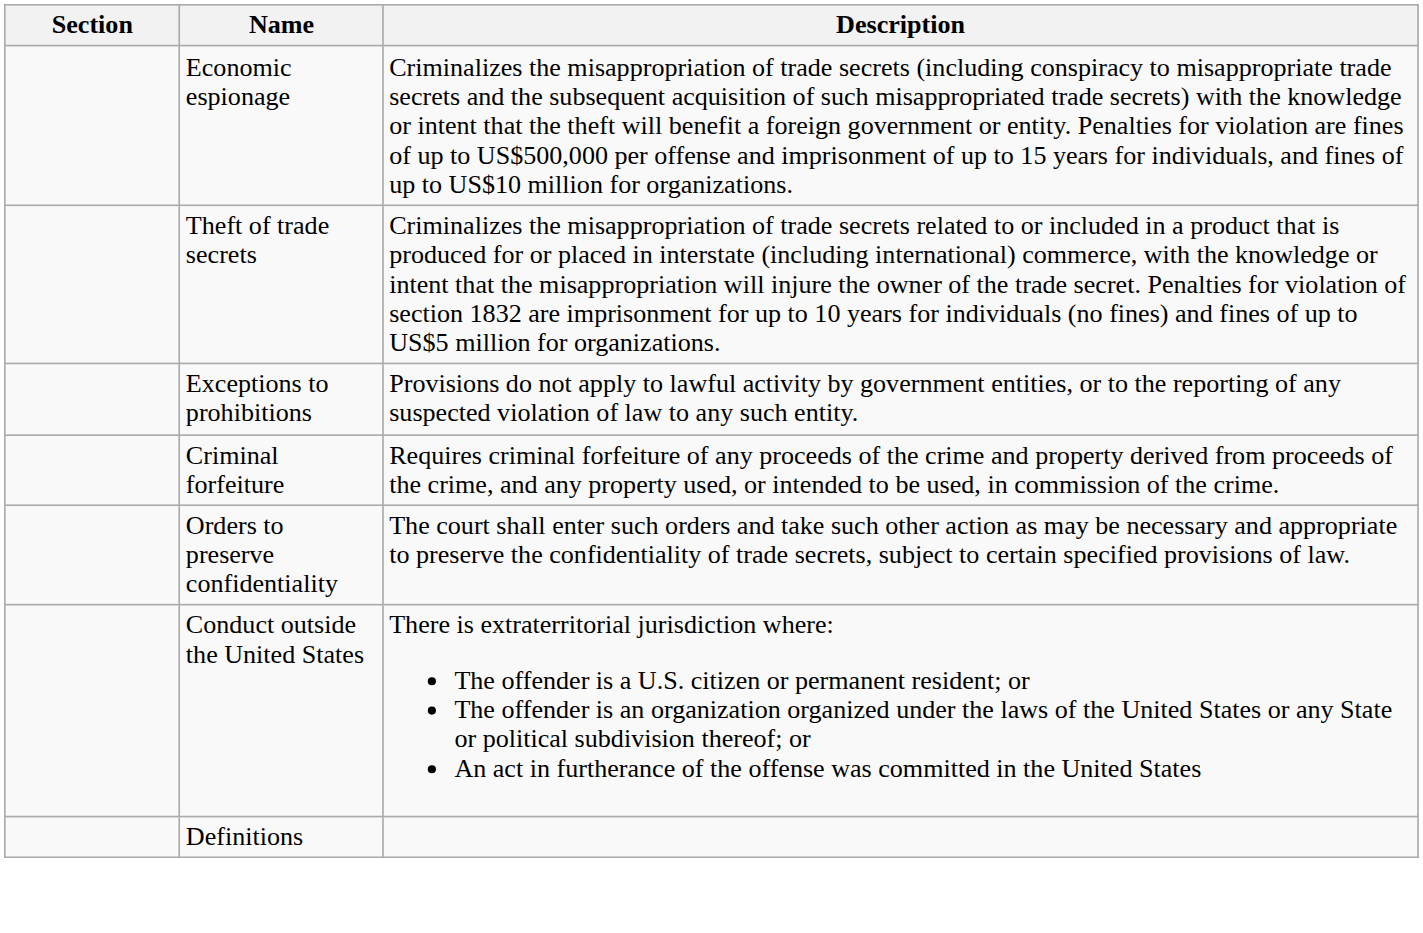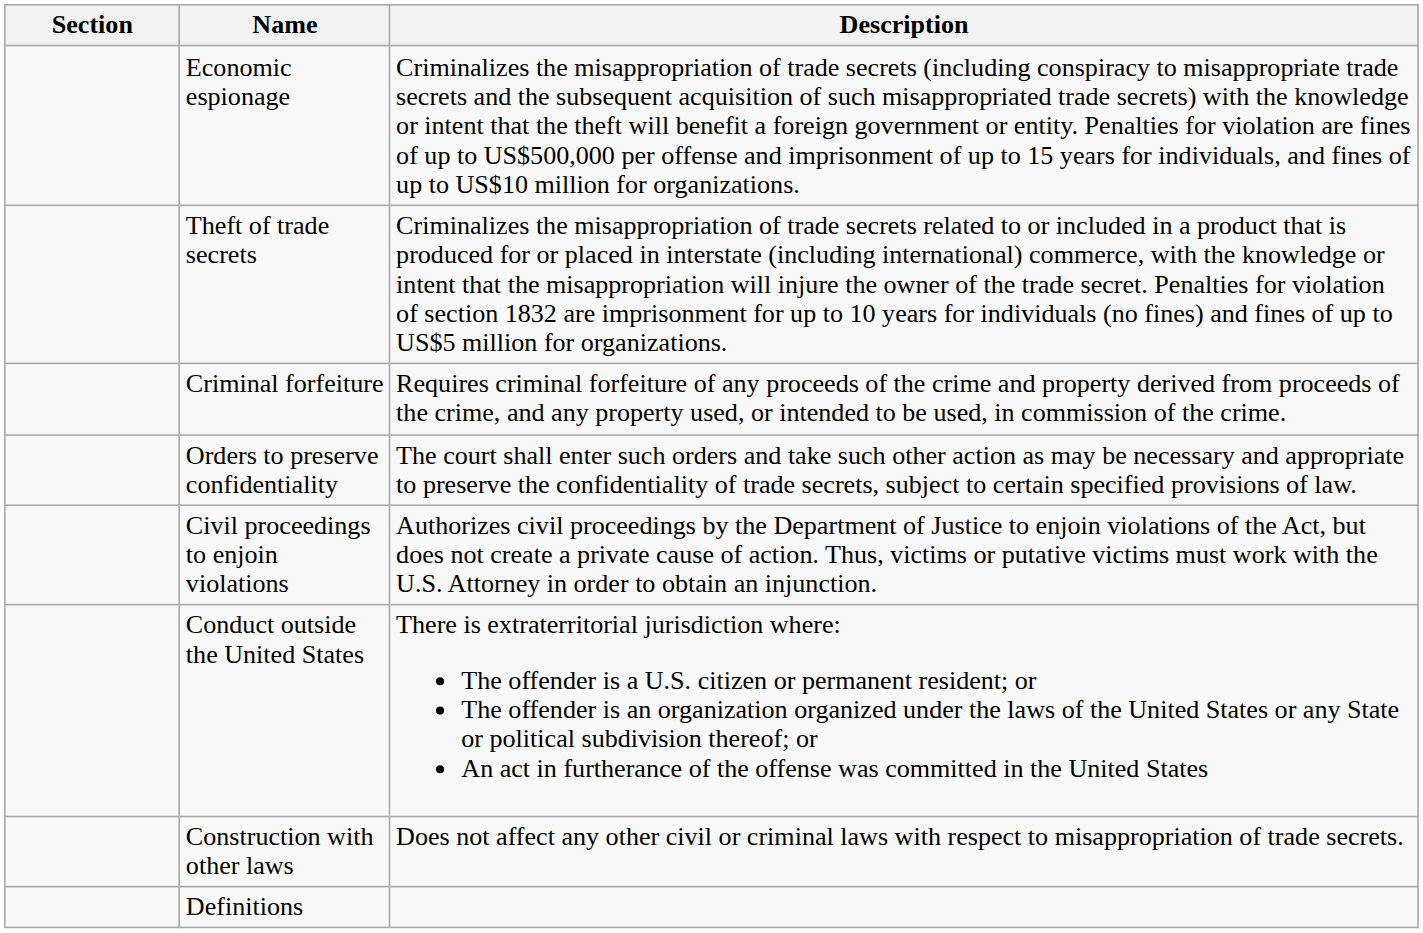 <table class="wikitable">
 <tr valign="top">
 <th width="100pt">Section</th>
 <th>Name</th>
 <th>Description</th>
 </tr>
 <tr valign="top">
 <td></td>
 <td>Economic espionage</td>
 <td>Criminalizes the misappropriation of trade secrets (including conspiracy to misappropriate trade secrets and the subsequent acquisition of such misappropriated trade secrets) with the knowledge or intent that the theft will benefit a foreign government or entity.  Penalties for violation are fines of up to US$500,000 per offense and imprisonment of up to 15 years for individuals, and fines of up to US$10 million for organizations.</td>
 </tr>
 <tr valign="top">
 <td></td>
 <td>Theft of trade secrets</td>
 <td>Criminalizes the misappropriation of trade secrets related to or included in a product that is produced for or placed in interstate (including international) commerce, with the knowledge or intent that the misappropriation will injure the owner of the trade secret.  Penalties for violation of section 1832 are imprisonment for up to 10 years for individuals (no fines) and fines of up to US$5 million for organizations.</td>
 </tr>
 <tr valign="top">
 <td></td>
-<td>Exceptions to prohibitions</td>
-<td>Provisions do not apply to lawful activity by government entities, or to the reporting of any suspected violation of law to any such entity.</td>
-</tr>
-<tr valign="top">
-<td></td>
 <td>Criminal forfeiture</td>
 <td>Requires criminal forfeiture of any proceeds of the crime and property derived from proceeds of the crime, and any property used, or intended to be used, in commission of the crime.</td>
 </tr>
 <tr valign="top">
 <td></td>
 <td>Orders to preserve confidentiality</td>
 <td>The court shall enter such orders and take such other action as may be necessary and appropriate to preserve the confidentiality of trade secrets, subject to certain specified provisions of law.</td>
 </tr>
 <tr valign="top">
 <td></td>
+<td>Civil proceedings to enjoin violations</td>
+<td>Authorizes civil proceedings by the Department of Justice to enjoin violations of the Act, but does not create a private cause of action.  Thus, victims or putative victims must work with the U.S. Attorney in order to obtain an injunction.</td>
+</tr>
+<tr valign="top">
+<td></td>
 <td>Conduct outside the United States</td>
 <td>There is extraterritorial jurisdiction where:<br><ul><li>The offender is a U.S. citizen or permanent resident; or</li><li>The offender is an organization organized under the laws of the United States or any State or political subdivision thereof; or</li><li>An act in furtherance of the offense was committed in the United States</li></ul></td>
+</tr>
+<tr valign="top">
+<td></td>
+<td>Construction with other laws</td>
+<td>Does not affect any other civil or criminal laws with respect to misappropriation of trade secrets.</td>
 </tr>
 <tr valign="top">
 <td></td>
 <td>Definitions</td>
 <td></td>
 </tr>
 </table>
